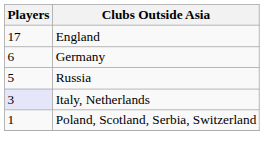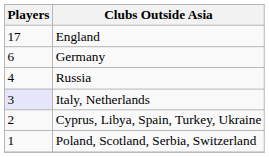 <table class="wikitable">
 <tr>
 <th>Players</th>
 <th>Clubs Outside Asia</th>
 </tr>
 <tr>
 <td>17</td>
 <td> England</td>
 </tr>
 <tr>
 <td>6</td>
 <td> Germany</td>
 </tr>
 <tr>
-<td>5</td>
+<td>4</td>
 <td> Russia</td>
 </tr>
 <tr>
 <td style="background: lavender;">3</td>
 <td> Italy,  Netherlands</td>
+</tr>
+<tr>
+<td>2</td>
+<td> Cyprus,  Libya,  Spain,  Turkey,  Ukraine</td>
 </tr>
 <tr>
 <td>1</td>
 <td> Poland,  Scotland,  Serbia,  Switzerland</td>
 </tr>
 <tr>
 </tr>
 </table>
